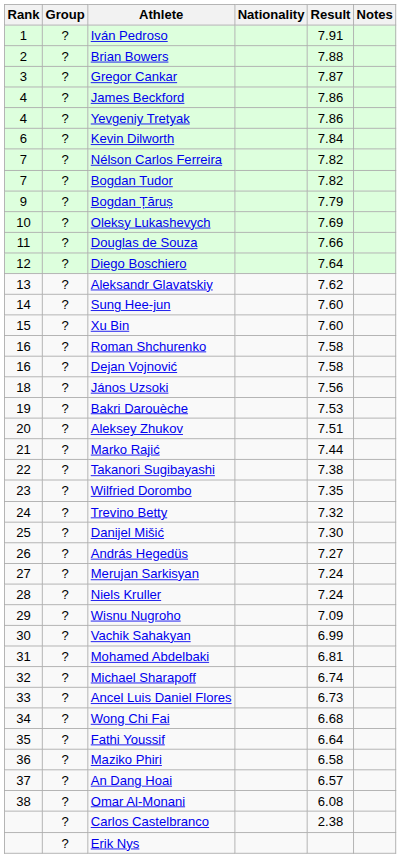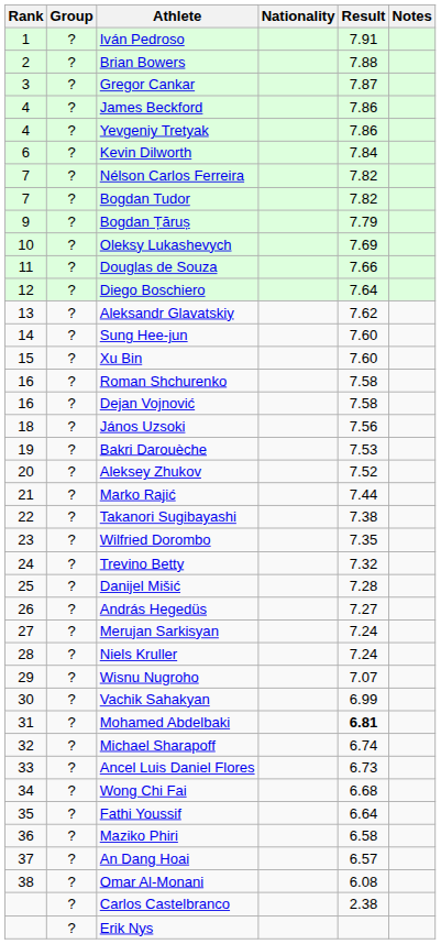 <table class="wikitable sortable" style="text-align:center;font-size:95%">
 <tr>
 <th>Rank</th>
 <th>Group</th>
 <th>Athlete</th>
 <th>Nationality</th>
 <th>Result</th>
 <th>Notes</th>
 </tr>
 <tr bgcolor=ddffdd>
 <td>1</td>
 <td>?</td>
 <td align="left"><a href='#'>Iván Pedroso</a></td>
 <td align=left></td>
 <td>7.91</td>
 <td></td>
 </tr>
 <tr bgcolor=ddffdd>
 <td>2</td>
 <td>?</td>
 <td align="left"><a href='#'>Brian Bowers</a></td>
 <td align=left></td>
 <td>7.88</td>
 <td></td>
 </tr>
 <tr bgcolor=ddffdd>
 <td>3</td>
 <td>?</td>
 <td align="left"><a href='#'>Gregor Cankar</a></td>
 <td align=left></td>
 <td>7.87</td>
 <td></td>
 </tr>
 <tr bgcolor=ddffdd>
 <td>4</td>
 <td>?</td>
 <td align="left"><a href='#'>James Beckford</a></td>
 <td align=left></td>
 <td>7.86</td>
 <td></td>
 </tr>
 <tr bgcolor=ddffdd>
 <td>4</td>
 <td>?</td>
 <td align="left"><a href='#'>Yevgeniy Tretyak</a></td>
 <td align=left></td>
 <td>7.86</td>
 <td></td>
 </tr>
 <tr bgcolor=ddffdd>
 <td>6</td>
 <td>?</td>
 <td align="left"><a href='#'>Kevin Dilworth</a></td>
 <td align=left></td>
 <td>7.84</td>
 <td></td>
 </tr>
 <tr bgcolor=ddffdd>
 <td>7</td>
 <td>?</td>
 <td align="left"><a href='#'>Nélson Carlos Ferreira</a></td>
 <td align=left></td>
 <td>7.82</td>
 <td></td>
 </tr>
 <tr bgcolor=ddffdd>
 <td>7</td>
 <td>?</td>
 <td align="left"><a href='#'>Bogdan Tudor</a></td>
 <td align=left></td>
 <td>7.82</td>
 <td></td>
 </tr>
 <tr bgcolor=ddffdd>
 <td>9</td>
 <td>?</td>
 <td align="left"><a href='#'>Bogdan Țăruș</a></td>
 <td align=left></td>
 <td>7.79</td>
 <td></td>
 </tr>
 <tr bgcolor=ddffdd>
 <td>10</td>
 <td>?</td>
 <td align="left"><a href='#'>Oleksy Lukashevych</a></td>
 <td align=left></td>
 <td>7.69</td>
 <td></td>
 </tr>
 <tr bgcolor=ddffdd>
 <td>11</td>
 <td>?</td>
 <td align="left"><a href='#'>Douglas de Souza</a></td>
 <td align=left></td>
 <td>7.66</td>
 <td></td>
 </tr>
 <tr bgcolor=ddffdd>
 <td>12</td>
 <td>?</td>
 <td align="left"><a href='#'>Diego Boschiero</a></td>
 <td align=left></td>
 <td>7.64</td>
 <td></td>
 </tr>
 <tr>
 <td>13</td>
 <td>?</td>
 <td align="left"><a href='#'>Aleksandr Glavatskiy</a></td>
 <td align=left></td>
 <td>7.62</td>
 <td></td>
 </tr>
 <tr>
 <td>14</td>
 <td>?</td>
 <td align="left"><a href='#'>Sung Hee-jun</a></td>
 <td align=left></td>
 <td>7.60</td>
 <td></td>
 </tr>
 <tr>
 <td>15</td>
 <td>?</td>
 <td align="left"><a href='#'>Xu Bin</a></td>
 <td align=left></td>
 <td>7.60</td>
 <td></td>
 </tr>
 <tr>
 <td>16</td>
 <td>?</td>
 <td align="left"><a href='#'>Roman Shchurenko</a></td>
 <td align=left></td>
 <td>7.58</td>
 <td></td>
 </tr>
 <tr>
 <td>16</td>
 <td>?</td>
 <td align="left"><a href='#'>Dejan Vojnović</a></td>
 <td align=left></td>
 <td>7.58</td>
 <td></td>
 </tr>
 <tr>
 <td>18</td>
 <td>?</td>
 <td align="left"><a href='#'>János Uzsoki</a></td>
 <td align=left></td>
 <td>7.56</td>
 <td></td>
 </tr>
 <tr>
 <td>19</td>
 <td>?</td>
 <td align="left"><a href='#'>Bakri Darouèche</a></td>
 <td align=left></td>
 <td>7.53</td>
 <td></td>
 </tr>
 <tr>
 <td>20</td>
 <td>?</td>
 <td align="left"><a href='#'>Aleksey Zhukov</a></td>
 <td align=left></td>
-<td>7.51</td>
+<td>7.52</td>
 <td></td>
 </tr>
 <tr>
 <td>21</td>
 <td>?</td>
 <td align="left"><a href='#'>Marko Rajić</a></td>
 <td align=left></td>
 <td>7.44</td>
 <td></td>
 </tr>
 <tr>
 <td>22</td>
 <td>?</td>
 <td align="left"><a href='#'>Takanori Sugibayashi</a></td>
 <td align=left></td>
 <td>7.38</td>
 <td></td>
 </tr>
 <tr>
 <td>23</td>
 <td>?</td>
 <td align="left"><a href='#'>Wilfried Dorombo</a></td>
 <td align=left></td>
 <td>7.35</td>
 <td></td>
 </tr>
 <tr>
 <td>24</td>
 <td>?</td>
 <td align="left"><a href='#'>Trevino Betty</a></td>
 <td align=left></td>
 <td>7.32</td>
 <td></td>
 </tr>
 <tr>
 <td>25</td>
 <td>?</td>
 <td align="left"><a href='#'>Danijel Mišić</a></td>
 <td align=left></td>
-<td>7.30</td>
+<td>7.28</td>
 <td></td>
 </tr>
 <tr>
 <td>26</td>
 <td>?</td>
 <td align="left"><a href='#'>András Hegedüs</a></td>
 <td align=left></td>
 <td>7.27</td>
 <td></td>
 </tr>
 <tr>
 <td>27</td>
 <td>?</td>
 <td align="left"><a href='#'>Merujan Sarkisyan</a></td>
 <td align=left></td>
 <td>7.24</td>
 <td></td>
 </tr>
 <tr>
 <td>28</td>
 <td>?</td>
 <td align="left"><a href='#'>Niels Kruller</a></td>
 <td align=left></td>
 <td>7.24</td>
 <td></td>
 </tr>
 <tr>
 <td>29</td>
 <td>?</td>
 <td align="left"><a href='#'>Wisnu Nugroho</a></td>
 <td align=left></td>
-<td>7.09</td>
+<td>7.07</td>
 <td></td>
 </tr>
 <tr>
 <td>30</td>
 <td>?</td>
 <td align="left"><a href='#'>Vachik Sahakyan</a></td>
 <td align=left></td>
 <td>6.99</td>
 <td></td>
 </tr>
 <tr>
 <td>31</td>
 <td>?</td>
 <td align="left"><a href='#'>Mohamed Abdelbaki</a></td>
 <td align=left></td>
-<td>6.81</td>
+<td><strong>6.81</strong></td>
 <td></td>
 </tr>
 <tr>
 <td>32</td>
 <td>?</td>
 <td align="left"><a href='#'>Michael Sharapoff</a></td>
 <td align=left></td>
 <td>6.74</td>
 <td></td>
 </tr>
 <tr>
 <td>33</td>
 <td>?</td>
 <td align="left"><a href='#'>Ancel Luis Daniel Flores</a></td>
 <td align=left></td>
 <td>6.73</td>
 <td></td>
 </tr>
 <tr>
 <td>34</td>
 <td>?</td>
 <td align="left"><a href='#'>Wong Chi Fai</a></td>
 <td align=left></td>
 <td>6.68</td>
 <td></td>
 </tr>
 <tr>
 <td>35</td>
 <td>?</td>
 <td align="left"><a href='#'>Fathi Youssif</a></td>
 <td align=left></td>
 <td>6.64</td>
 <td></td>
 </tr>
 <tr>
 <td>36</td>
 <td>?</td>
 <td align="left"><a href='#'>Maziko Phiri</a></td>
 <td align=left></td>
 <td>6.58</td>
 <td></td>
 </tr>
 <tr>
 <td>37</td>
 <td>?</td>
 <td align="left"><a href='#'>An Dang Hoai</a></td>
 <td align=left></td>
 <td>6.57</td>
 <td></td>
 </tr>
 <tr>
 <td>38</td>
 <td>?</td>
 <td align="left"><a href='#'>Omar Al-Monani</a></td>
 <td align=left></td>
 <td>6.08</td>
 <td></td>
 </tr>
 <tr>
 <td></td>
 <td>?</td>
 <td align="left"><a href='#'>Carlos Castelbranco</a></td>
 <td align=left></td>
 <td>2.38</td>
 <td></td>
 </tr>
 <tr>
 <td></td>
 <td>?</td>
 <td align="left"><a href='#'>Erik Nys</a></td>
 <td align=left></td>
 <td></td>
 <td></td>
 </tr>
 </table>
